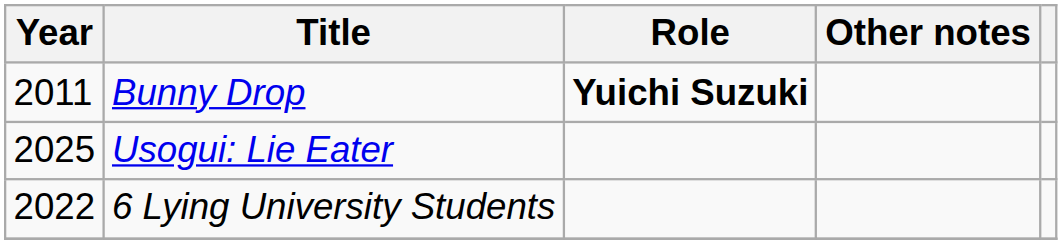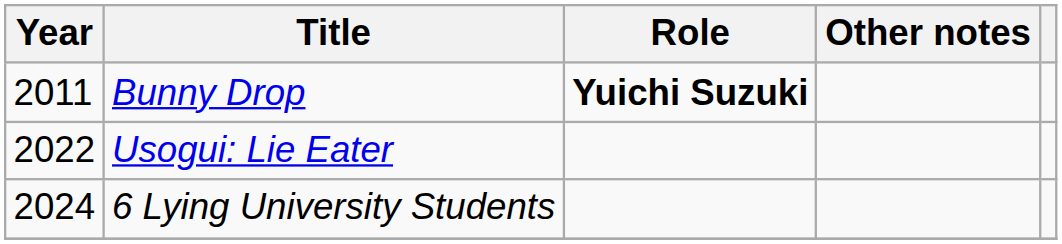 <table class="wikitable">
 <tr>
 <th>Year</th>
 <th>Title</th>
 <th>Role</th>
 <th>Other notes</th>
 <th></th>
 </tr>
 <tr>
 <td>2011</td>
 <td><em><a href='#'>Bunny Drop</a></em></td>
 <td><strong>Yuichi Suzuki</strong></td>
 <td></td>
 <td></td>
 </tr>
 <tr>
-<td>2025</td>
+<td>2022</td>
 <td><em><a href='#'>Usogui: Lie Eater</a></em></td>
 <td></td>
 <td></td>
 <td></td>
 </tr>
 <tr>
-<td>2022</td>
+<td>2024</td>
 <td><em>6 Lying University Students</em></td>
 <td></td>
 <td></td>
 <td></td>
 </tr>
 <tr>
 </tr>
 </table>
